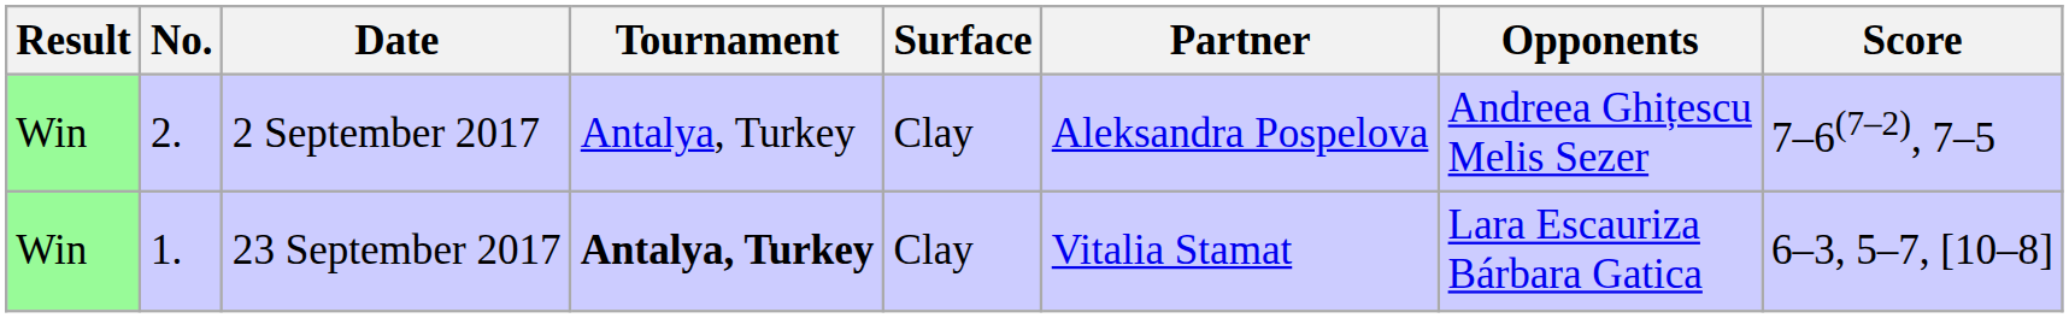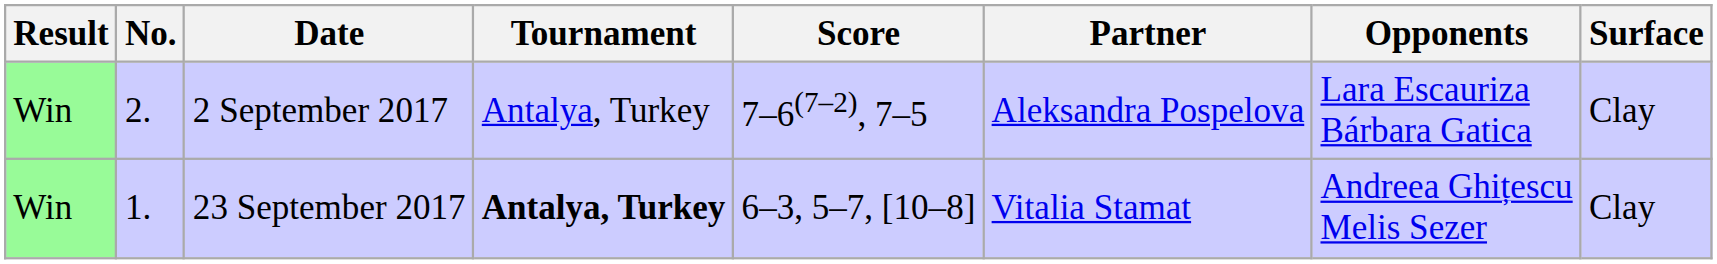 <table class="sortable wikitable" style=font-size:97%>
 <tr>
 <th>Result</th>
 <th>No.</th>
 <th>Date</th>
 <th>Tournament</th>
-<th>Surface</th>
+<th>Score</th>
 <th>Partner</th>
 <th>Opponents</th>
-<th>Score</th>
+<th>Surface</th>
 </tr>
 <tr style="background:#ccccff;">
 <td style="background:#98fb98;">Win</td>
 <td>2.</td>
 <td>2 September 2017</td>
 <td><a href='#'>Antalya</a>, Turkey</td>
+<td>7–6<sup>(7–2)</sup>, 7–5</td>
+<td> <a href='#'>Aleksandra Pospelova</a></td>
+<td> <a href='#'>Lara Escauriza</a> <br>  <a href='#'>Bárbara Gatica</a></td>
 <td>Clay</td>
-<td> <a href='#'>Aleksandra Pospelova</a></td>
-<td> <a href='#'>Andreea Ghițescu</a> <br>  <a href='#'>Melis Sezer</a></td>
-<td>7–6<sup>(7–2)</sup>, 7–5</td>
 </tr>
 <tr style="background:#ccccff;">
 <td style="background:#98fb98;">Win</td>
 <td>1.</td>
 <td>23 September 2017</td>
 <td><strong>Antalya, Turkey</strong></td>
+<td>6–3, 5–7, [10–8]</td>
+<td> <a href='#'>Vitalia Stamat</a></td>
+<td> <a href='#'>Andreea Ghițescu</a> <br>  <a href='#'>Melis Sezer</a></td>
 <td>Clay</td>
-<td> <a href='#'>Vitalia Stamat</a></td>
-<td> <a href='#'>Lara Escauriza</a> <br>  <a href='#'>Bárbara Gatica</a></td>
-<td>6–3, 5–7, [10–8]</td>
 </tr>
 </table>
